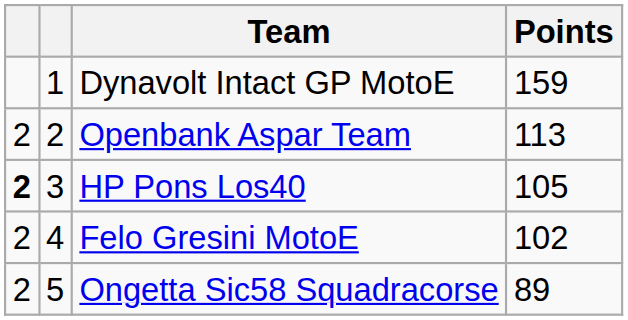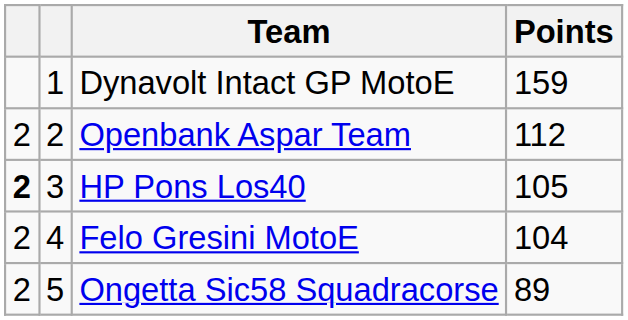 <table class="wikitable" style="font-size: 95%;">
 <tr>
 <th></th>
 <th></th>
 <th>Team</th>
 <th>Points</th>
 </tr>
 <tr>
 <td></td>
 <td align=center>1</td>
 <td> Dynavolt Intact GP MotoE</td>
 <td align=left>159</td>
 </tr>
 <tr>
 <td> 2</td>
 <td align=center>2</td>
 <td> <a href='#'>Openbank Aspar Team</a></td>
-<td align=left>113</td>
+<td align=left>112</td>
 </tr>
 <tr>
 <td><strong> 2</strong></td>
 <td align=center>3</td>
 <td> <a href='#'>HP Pons Los40</a></td>
 <td align=left>105</td>
 </tr>
 <tr>
 <td> 2</td>
 <td align=center>4</td>
 <td> <a href='#'>Felo Gresini MotoE</a></td>
-<td align=left>102</td>
+<td align=left>104</td>
 </tr>
 <tr>
 <td> 2</td>
 <td align=center>5</td>
 <td> <a href='#'>Ongetta Sic58 Squadracorse</a></td>
 <td align=left>89</td>
 </tr>
 </table>
